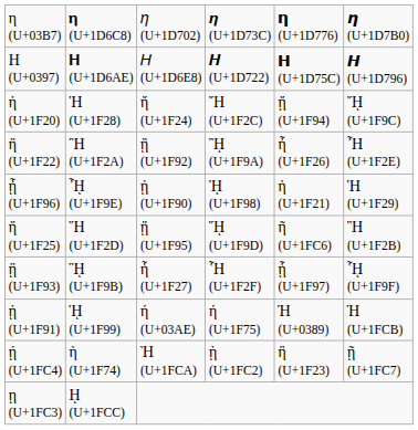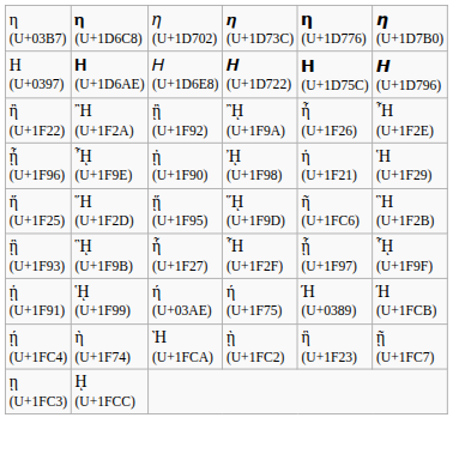 <table class="wikitable">
 <tr>
 <td>η<br><small>(U+03B7)</small></td>
 <td>𝛈<br><small>(U+1D6C8)</small></td>
 <td>𝜂<br><small>(U+1D702)</small></td>
 <td>𝜼<br><small>(U+1D73C)</small></td>
 <td>𝝶<br><small>(U+1D776)</small></td>
 <td>𝞰<br><small>(U+1D7B0)</small></td>
 </tr>
 <tr>
 <td>Η<br><small>(U+0397)</small></td>
 <td>𝚮<br><small>(U+1D6AE)</small></td>
 <td>𝛨<br><small>(U+1D6E8)</small></td>
 <td>𝜢<br><small>(U+1D722)</small></td>
 <td>𝝜<br><small>(U+1D75C)</small></td>
 <td>𝞖<br><small>(U+1D796)</small></td>
-</tr>
-<tr>
-<td>ἠ<br><small>(U+1F20)</small></td>
-<td>Ἠ<br><small>(U+1F28)</small></td>
-<td>ἤ<br><small>(U+1F24)</small></td>
-<td>Ἤ<br><small>(U+1F2C)</small></td>
-<td>ᾔ<br><small>(U+1F94)</small></td>
-<td>ᾜ<br><small>(U+1F9C)</small></td>
 </tr>
 <tr>
 <td>ἢ<br><small>(U+1F22)</small></td>
 <td>Ἢ<br><small>(U+1F2A)</small></td>
 <td>ᾒ<br><small>(U+1F92)</small></td>
 <td>ᾚ<br><small>(U+1F9A)</small></td>
 <td>ἦ<br><small>(U+1F26)</small></td>
 <td>Ἦ<br><small>(U+1F2E)</small></td>
 </tr>
 <tr>
 <td>ᾖ<br><small>(U+1F96)</small></td>
 <td>ᾞ<br><small>(U+1F9E)</small></td>
 <td>ᾐ<br><small>(U+1F90)</small></td>
 <td>ᾘ<br><small>(U+1F98)</small></td>
 <td>ἡ<br><small>(U+1F21)</small></td>
 <td>Ἡ<br><small>(U+1F29)</small></td>
 </tr>
 <tr>
 <td>ἥ<br><small>(U+1F25)</small></td>
 <td>Ἥ<br><small>(U+1F2D)</small></td>
 <td>ᾕ<br><small>(U+1F95)</small></td>
 <td>ᾝ<br><small>(U+1F9D)</small></td>
 <td>ῆ<br><small>(U+1FC6)</small></td>
 <td>Ἣ<br><small>(U+1F2B)</small></td>
 </tr>
 <tr>
 <td>ᾓ<br><small>(U+1F93)</small></td>
 <td>ᾛ<br><small>(U+1F9B)</small></td>
 <td>ἧ<br><small>(U+1F27)</small></td>
 <td>Ἧ<br><small>(U+1F2F)</small></td>
 <td>ᾗ<br><small>(U+1F97)</small></td>
 <td>ᾟ<br><small>(U+1F9F)</small></td>
 </tr>
 <tr>
 <td>ᾑ<br><small>(U+1F91)</small></td>
 <td>ᾙ<br><small>(U+1F99)</small></td>
 <td>ή<br><small>(U+03AE)</small></td>
 <td>ή<br><small>(U+1F75)</small></td>
 <td>Ή<br><small>(U+0389)</small></td>
 <td>Ή<br><small>(U+1FCB)</small></td>
 </tr>
 <tr>
 <td>ῄ<br><small>(U+1FC4)</small></td>
 <td>ὴ<br><small>(U+1F74)</small></td>
 <td>Ὴ<br><small>(U+1FCA)</small></td>
 <td>ῂ<br><small>(U+1FC2)</small></td>
 <td>ἣ<br><small>(U+1F23)</small></td>
 <td>ῇ<br><small>(U+1FC7)</small></td>
 </tr>
 <tr>
 <td>ῃ<br><small>(U+1FC3)</small></td>
 <td>ῌ<br><small>(U+1FCC)</small></td>
 </tr>
 </table>
